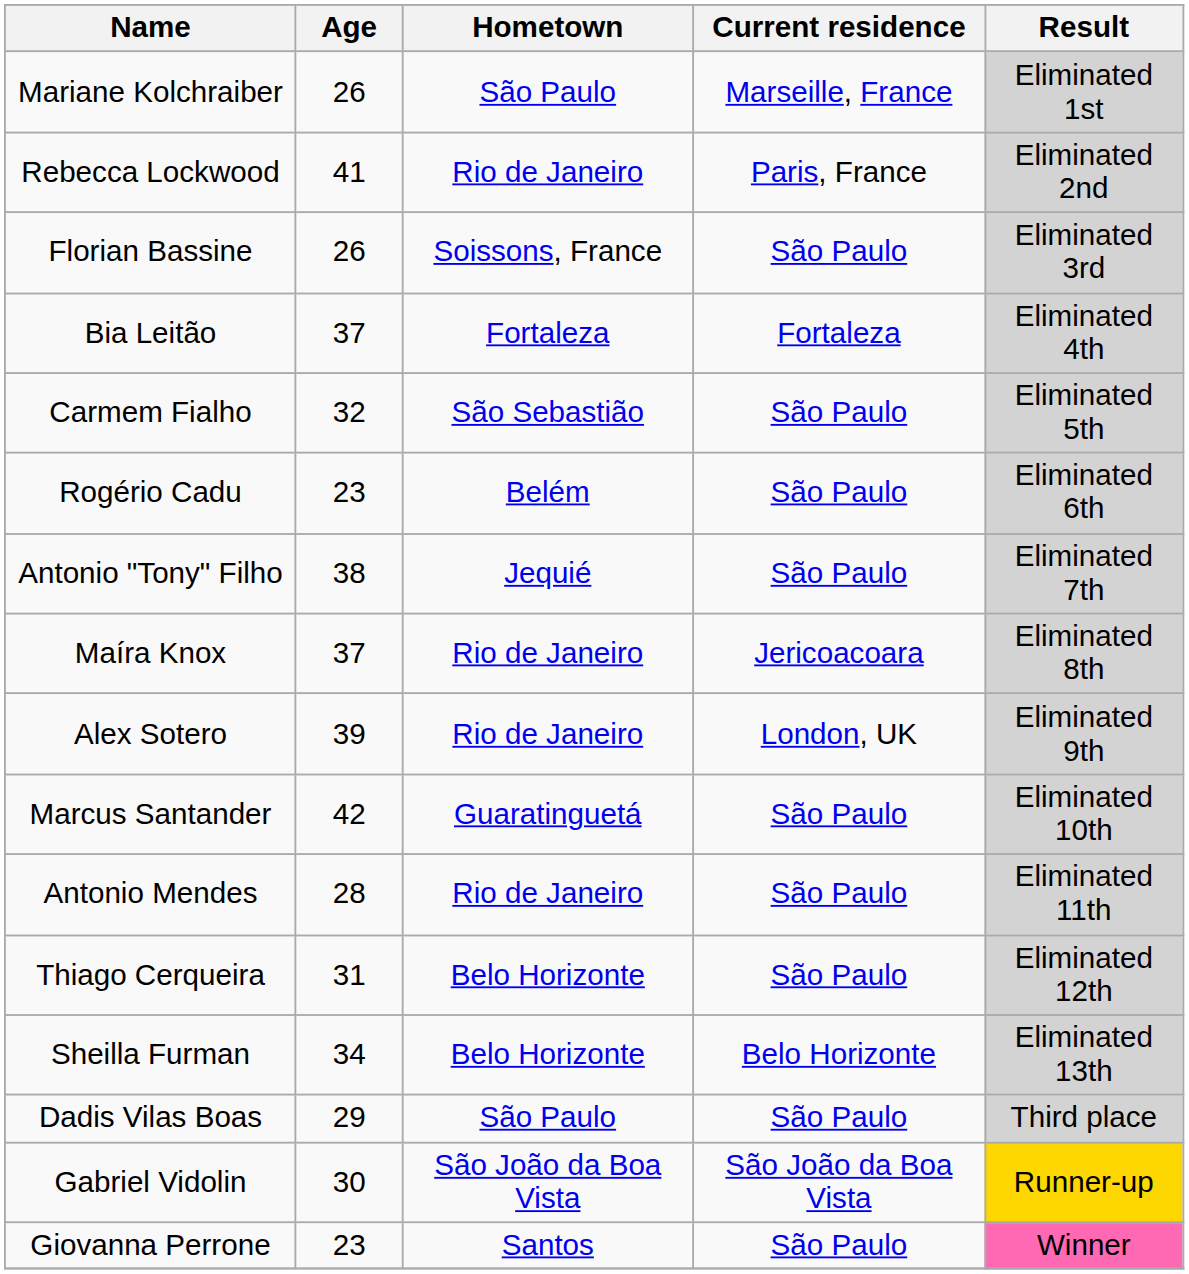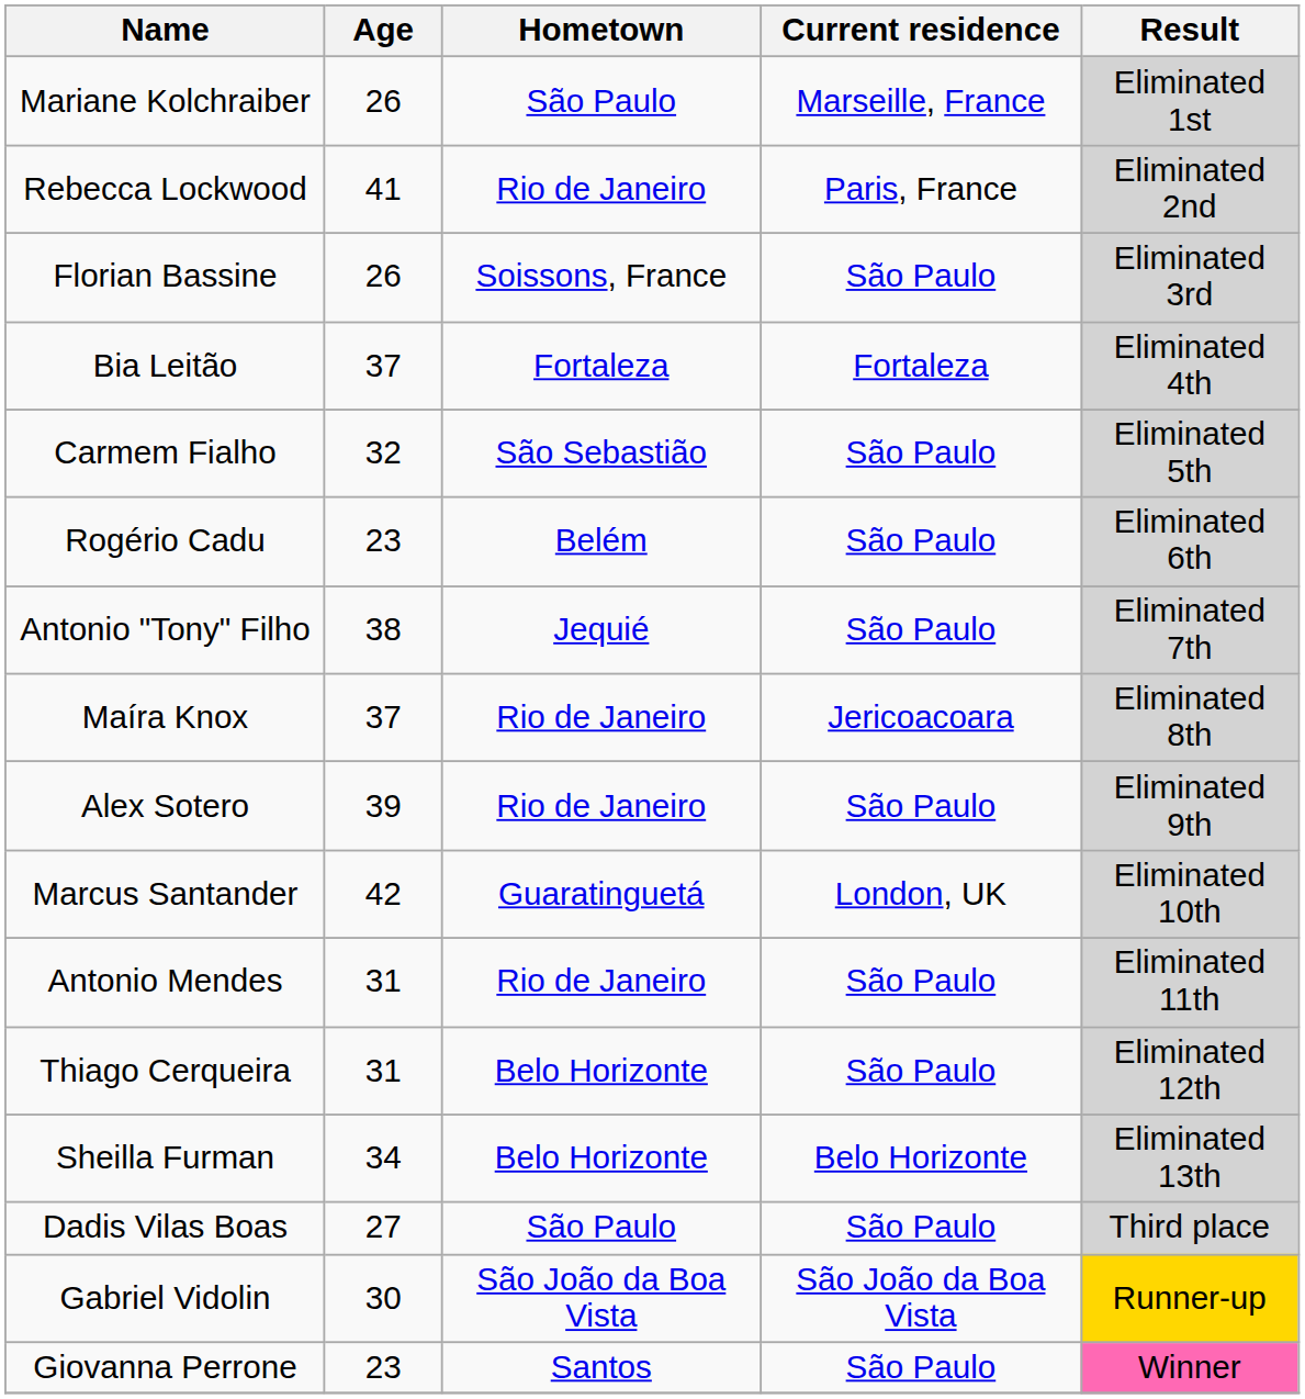 <table class="wikitable" style="text-align:center">
 <tr>
 <th width=150>Name</th>
 <th width=050>Age</th>
 <th width=150>Hometown</th>
 <th width=150>Current residence</th>
 <th width=100>Result</th>
 </tr>
 <tr>
 <td>Mariane Kolchraiber</td>
 <td>26</td>
 <td><a href='#'>São Paulo</a></td>
 <td><a href='#'>Marseille</a>, <a href='#'>France</a></td>
 <td bgcolor=D3D3D3>Eliminated 1st</td>
 </tr>
 <tr>
 <td>Rebecca Lockwood</td>
 <td>41</td>
 <td><a href='#'>Rio de Janeiro</a></td>
 <td><a href='#'>Paris</a>, France</td>
 <td bgcolor=D3D3D3>Eliminated 2nd</td>
 </tr>
 <tr>
 <td>Florian Bassine</td>
 <td>26</td>
 <td><a href='#'>Soissons</a>, France</td>
 <td><a href='#'>São Paulo</a></td>
 <td bgcolor=D3D3D3>Eliminated 3rd</td>
 </tr>
 <tr>
 <td>Bia Leitão</td>
 <td>37</td>
 <td><a href='#'>Fortaleza</a></td>
 <td><a href='#'>Fortaleza</a></td>
 <td bgcolor=D3D3D3>Eliminated 4th</td>
 </tr>
 <tr>
 <td>Carmem Fialho</td>
 <td>32</td>
 <td><a href='#'>São Sebastião</a></td>
 <td><a href='#'>São Paulo</a></td>
 <td bgcolor=D3D3D3>Eliminated 5th</td>
 </tr>
 <tr>
 <td>Rogério Cadu</td>
 <td>23</td>
 <td><a href='#'>Belém</a></td>
 <td><a href='#'>São Paulo</a></td>
 <td bgcolor=D3D3D3>Eliminated 6th</td>
 </tr>
 <tr>
 <td>Antonio "Tony" Filho</td>
 <td>38</td>
 <td><a href='#'>Jequié</a></td>
 <td><a href='#'>São Paulo</a></td>
 <td bgcolor=D3D3D3>Eliminated 7th</td>
 </tr>
 <tr>
 <td>Maíra Knox</td>
 <td>37</td>
 <td><a href='#'>Rio de Janeiro</a></td>
 <td><a href='#'>Jericoacoara</a></td>
 <td bgcolor=D3D3D3>Eliminated 8th</td>
 </tr>
 <tr>
 <td>Alex Sotero</td>
 <td>39</td>
 <td><a href='#'>Rio de Janeiro</a></td>
-<td><a href='#'>London</a>, UK</td>
+<td><a href='#'>São Paulo</a></td>
 <td bgcolor=D3D3D3>Eliminated 9th</td>
 </tr>
 <tr>
 <td>Marcus Santander</td>
 <td>42</td>
 <td><a href='#'>Guaratinguetá</a></td>
-<td><a href='#'>São Paulo</a></td>
+<td><a href='#'>London</a>, UK</td>
 <td bgcolor=D3D3D3>Eliminated 10th</td>
 </tr>
 <tr>
 <td>Antonio Mendes</td>
-<td>28</td>
+<td>31</td>
 <td><a href='#'>Rio de Janeiro</a></td>
 <td><a href='#'>São Paulo</a></td>
 <td bgcolor=D3D3D3>Eliminated 11th</td>
 </tr>
 <tr>
 <td>Thiago Cerqueira</td>
 <td>31</td>
 <td><a href='#'>Belo Horizonte</a></td>
 <td><a href='#'>São Paulo</a></td>
 <td bgcolor=D3D3D3>Eliminated 12th</td>
 </tr>
 <tr>
 <td>Sheilla Furman</td>
 <td>34</td>
 <td><a href='#'>Belo Horizonte</a></td>
 <td><a href='#'>Belo Horizonte</a></td>
 <td bgcolor=D3D3D3>Eliminated 13th</td>
 </tr>
 <tr>
 <td>Dadis Vilas Boas</td>
-<td>29</td>
+<td>27</td>
 <td><a href='#'>São Paulo</a></td>
 <td><a href='#'>São Paulo</a></td>
 <td bgcolor=D3D3D3>Third place</td>
 </tr>
 <tr>
 <td>Gabriel Vidolin</td>
 <td>30</td>
 <td><a href='#'>São João da Boa Vista</a></td>
 <td><a href='#'>São João da Boa Vista</a></td>
 <td bgcolor=FFD700>Runner-up</td>
 </tr>
 <tr>
 <td>Giovanna Perrone</td>
 <td>23</td>
 <td><a href='#'>Santos</a></td>
 <td><a href='#'>São Paulo</a></td>
 <td bgcolor=FF69B4>Winner</td>
 </tr>
 <tr>
 </tr>
 </table>
